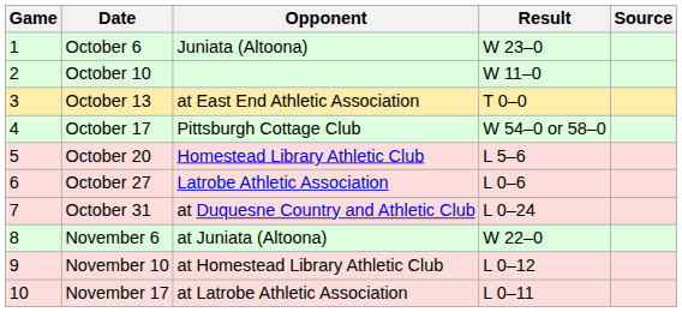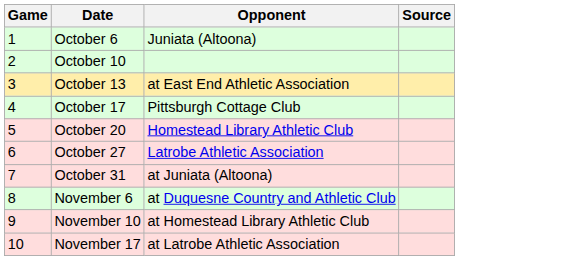 <table class="wikitable">
 <tr>
 <th>Game</th>
 <th>Date</th>
 <th>Opponent</th>
-<th>Result</th>
 <th>Source</th>
 </tr>
 <tr style="background: #ddffdd;">
 <td>1</td>
 <td>October 6</td>
 <td>Juniata (Altoona)</td>
-<td>W 23–0</td>
 <td></td>
 </tr>
 <tr style="background: #ddffdd;">
 <td>2</td>
 <td>October 10</td>
 <td></td>
-<td>W 11–0</td>
 <td></td>
 </tr>
 <tr style="background: #ffeeaa;">
 <td>3</td>
 <td>October 13</td>
 <td>at East End Athletic Association</td>
-<td>T 0–0</td>
 <td></td>
 </tr>
 <tr style="background: #ddffdd;">
 <td>4</td>
 <td>October 17</td>
 <td>Pittsburgh Cottage Club</td>
-<td>W 54–0 or 58–0</td>
 <td></td>
 </tr>
 <tr style="background: #ffdddd;">
 <td>5</td>
 <td>October 20</td>
 <td><a href='#'>Homestead Library Athletic Club</a></td>
-<td>L 5–6</td>
 <td></td>
 </tr>
 <tr style="background: #ffdddd;">
 <td>6</td>
 <td>October 27</td>
 <td><a href='#'>Latrobe Athletic Association</a></td>
-<td>L 0–6</td>
 <td></td>
 </tr>
 <tr style="background: #ffdddd;">
 <td>7</td>
 <td>October 31</td>
-<td>at <a href='#'>Duquesne Country and Athletic Club</a></td>
-<td>L 0–24</td>
+<td>at Juniata (Altoona)</td>
 <td></td>
 </tr>
 <tr style="background: #ddffdd;">
 <td>8</td>
 <td>November 6</td>
-<td>at Juniata (Altoona)</td>
-<td>W 22–0</td>
+<td>at <a href='#'>Duquesne Country and Athletic Club</a></td>
 <td></td>
 </tr>
 <tr style="background: #ffdddd;">
 <td>9</td>
 <td>November 10</td>
 <td>at Homestead Library Athletic Club</td>
-<td>L 0–12</td>
 <td></td>
 </tr>
 <tr style="background: #ffdddd;">
 <td>10</td>
 <td>November 17</td>
 <td>at Latrobe Athletic Association</td>
-<td>L 0–11</td>
 <td></td>
 </tr>
 </table>
